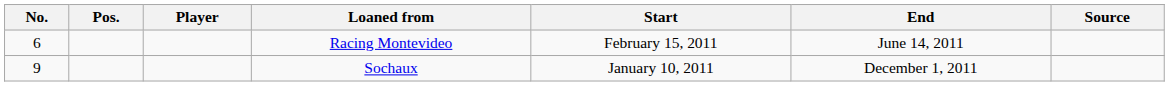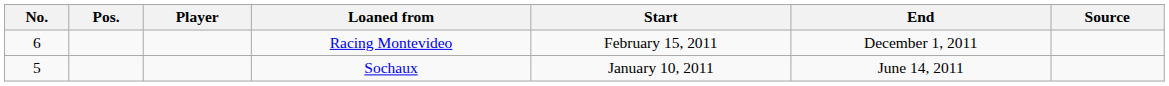 <table class="wikitable sortable" style="width:90%;text-align:center;font-size:95%">
 <tr>
 <th>No.</th>
 <th>Pos.</th>
 <th>Player</th>
 <th>Loaned from</th>
 <th>Start</th>
 <th>End</th>
 <th>Source</th>
 </tr>
 <tr>
 <td>6</td>
 <td align=center></td>
 <td></td>
 <td> <a href='#'>Racing Montevideo</a></td>
 <td>February 15, 2011</td>
-<td>June 14, 2011</td>
+<td>December 1, 2011</td>
 <td></td>
 </tr>
 <tr>
-<td>9</td>
+<td>5</td>
 <td align=center></td>
 <td></td>
 <td> <a href='#'>Sochaux</a></td>
 <td>January 10, 2011</td>
-<td>December 1, 2011</td>
+<td>June 14, 2011</td>
 <td></td>
 </tr>
 </table>
